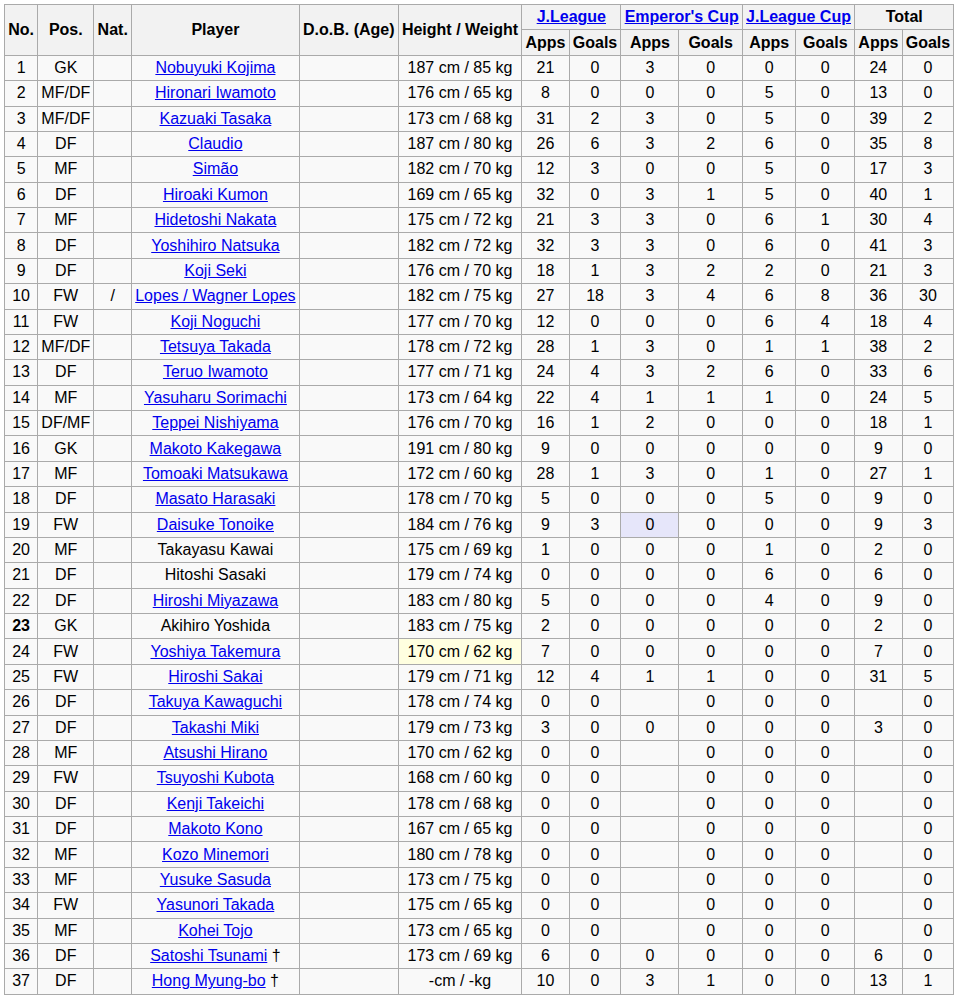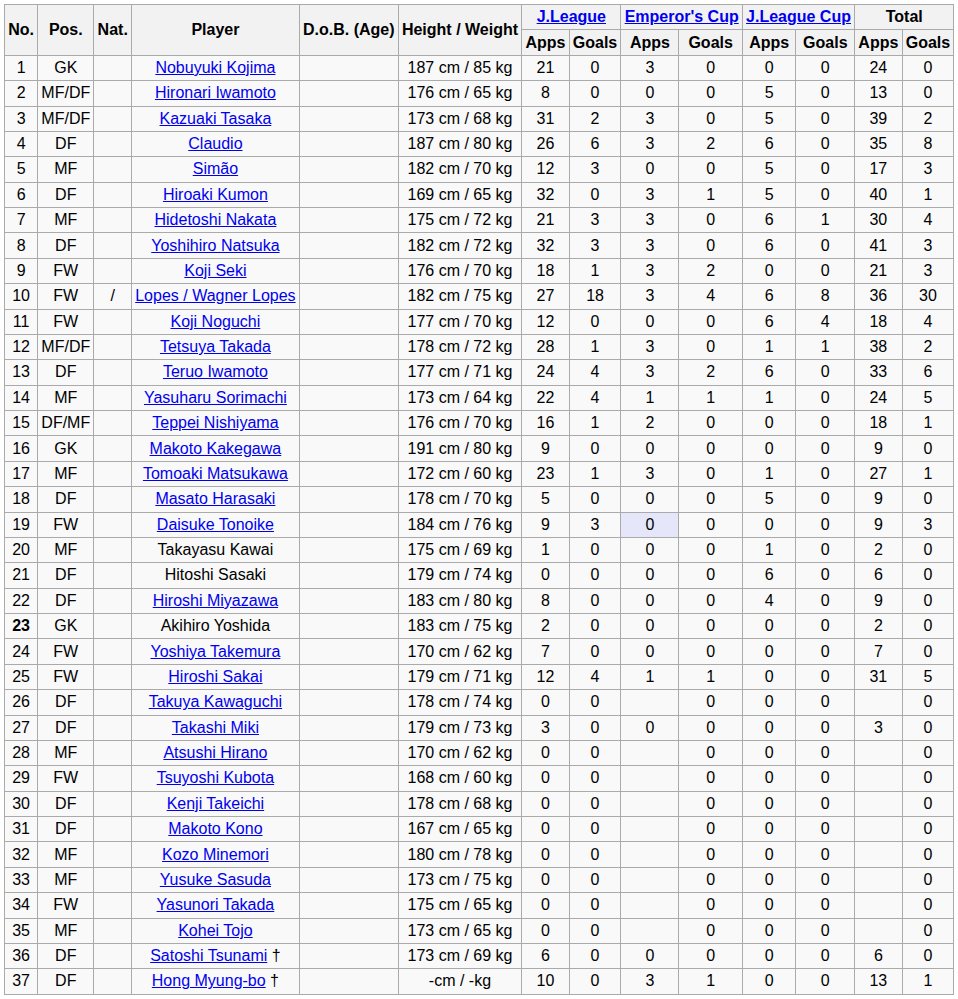 <table class="wikitable" style="text-align:center;">
 <tr>
 <th rowspan="2">No.</th>
 <th rowspan="2">Pos.</th>
 <th rowspan="2">Nat.</th>
 <th rowspan="2">Player</th>
 <th rowspan="2">D.o.B. (Age)</th>
 <th rowspan="2">Height / Weight</th>
 <th colspan="2"><a href='#'>J.League</a></th>
 <th colspan="2"><a href='#'>Emperor's Cup</a></th>
 <th colspan="2"><a href='#'>J.League Cup</a></th>
 <th colspan="2">Total</th>
 </tr>
 <tr>
 <th>Apps</th>
 <th>Goals</th>
 <th>Apps</th>
 <th>Goals</th>
 <th>Apps</th>
 <th>Goals</th>
 <th>Apps</th>
 <th>Goals</th>
 </tr>
 <tr>
 <td>1</td>
 <td>GK</td>
 <td></td>
 <td><a href='#'>Nobuyuki Kojima</a></td>
 <td></td>
 <td>187 cm / 85 kg</td>
 <td>21</td>
 <td>0</td>
 <td>3</td>
 <td>0</td>
 <td>0</td>
 <td>0</td>
 <td>24</td>
 <td>0</td>
 </tr>
 <tr>
 <td>2</td>
 <td>MF/DF</td>
 <td></td>
 <td><a href='#'>Hironari Iwamoto</a></td>
 <td></td>
 <td>176 cm / 65 kg</td>
 <td>8</td>
 <td>0</td>
 <td>0</td>
 <td>0</td>
 <td>5</td>
 <td>0</td>
 <td>13</td>
 <td>0</td>
 </tr>
 <tr>
 <td>3</td>
 <td>MF/DF</td>
 <td></td>
 <td><a href='#'>Kazuaki Tasaka</a></td>
 <td></td>
 <td>173 cm / 68 kg</td>
 <td>31</td>
 <td>2</td>
 <td>3</td>
 <td>0</td>
 <td>5</td>
 <td>0</td>
 <td>39</td>
 <td>2</td>
 </tr>
 <tr>
 <td>4</td>
 <td>DF</td>
 <td></td>
 <td><a href='#'>Claudio</a></td>
 <td></td>
 <td>187 cm / 80 kg</td>
 <td>26</td>
 <td>6</td>
 <td>3</td>
 <td>2</td>
 <td>6</td>
 <td>0</td>
 <td>35</td>
 <td>8</td>
 </tr>
 <tr>
 <td>5</td>
 <td>MF</td>
 <td></td>
 <td><a href='#'>Simão</a></td>
 <td></td>
 <td>182 cm / 70 kg</td>
 <td>12</td>
 <td>3</td>
 <td>0</td>
 <td>0</td>
 <td>5</td>
 <td>0</td>
 <td>17</td>
 <td>3</td>
 </tr>
 <tr>
 <td>6</td>
 <td>DF</td>
 <td></td>
 <td><a href='#'>Hiroaki Kumon</a></td>
 <td></td>
 <td>169 cm / 65 kg</td>
 <td>32</td>
 <td>0</td>
 <td>3</td>
 <td>1</td>
 <td>5</td>
 <td>0</td>
 <td>40</td>
 <td>1</td>
 </tr>
 <tr>
 <td>7</td>
 <td>MF</td>
 <td></td>
 <td><a href='#'>Hidetoshi Nakata</a></td>
 <td></td>
 <td>175 cm / 72 kg</td>
 <td>21</td>
 <td>3</td>
 <td>3</td>
 <td>0</td>
 <td>6</td>
 <td>1</td>
 <td>30</td>
 <td>4</td>
 </tr>
 <tr>
 <td>8</td>
 <td>DF</td>
 <td></td>
 <td><a href='#'>Yoshihiro Natsuka</a></td>
 <td></td>
 <td>182 cm / 72 kg</td>
 <td>32</td>
 <td>3</td>
 <td>3</td>
 <td>0</td>
 <td>6</td>
 <td>0</td>
 <td>41</td>
 <td>3</td>
 </tr>
 <tr>
 <td>9</td>
-<td>DF</td>
+<td>FW</td>
 <td></td>
 <td><a href='#'>Koji Seki</a></td>
 <td></td>
 <td>176 cm / 70 kg</td>
 <td>18</td>
 <td>1</td>
 <td>3</td>
 <td>2</td>
-<td>2</td>
+<td>0</td>
 <td>0</td>
 <td>21</td>
 <td>3</td>
 </tr>
 <tr>
 <td>10</td>
 <td>FW</td>
 <td>/</td>
 <td><a href='#'>Lopes / Wagner Lopes</a></td>
 <td></td>
 <td>182 cm / 75 kg</td>
 <td>27</td>
 <td>18</td>
 <td>3</td>
 <td>4</td>
 <td>6</td>
 <td>8</td>
 <td>36</td>
 <td>30</td>
 </tr>
 <tr>
 <td>11</td>
 <td>FW</td>
 <td></td>
 <td><a href='#'>Koji Noguchi</a></td>
 <td></td>
 <td>177 cm / 70 kg</td>
 <td>12</td>
 <td>0</td>
 <td>0</td>
 <td>0</td>
 <td>6</td>
 <td>4</td>
 <td>18</td>
 <td>4</td>
 </tr>
 <tr>
 <td>12</td>
 <td>MF/DF</td>
 <td></td>
 <td><a href='#'>Tetsuya Takada</a></td>
 <td></td>
 <td>178 cm / 72 kg</td>
 <td>28</td>
 <td>1</td>
 <td>3</td>
 <td>0</td>
 <td>1</td>
 <td>1</td>
 <td>38</td>
 <td>2</td>
 </tr>
 <tr>
 <td>13</td>
 <td>DF</td>
 <td></td>
 <td><a href='#'>Teruo Iwamoto</a></td>
 <td></td>
 <td>177 cm / 71 kg</td>
 <td>24</td>
 <td>4</td>
 <td>3</td>
 <td>2</td>
 <td>6</td>
 <td>0</td>
 <td>33</td>
 <td>6</td>
 </tr>
 <tr>
 <td>14</td>
 <td>MF</td>
 <td></td>
 <td><a href='#'>Yasuharu Sorimachi</a></td>
 <td></td>
 <td>173 cm / 64 kg</td>
 <td>22</td>
 <td>4</td>
 <td>1</td>
 <td>1</td>
 <td>1</td>
 <td>0</td>
 <td>24</td>
 <td>5</td>
 </tr>
 <tr>
 <td>15</td>
 <td>DF/MF</td>
 <td></td>
 <td><a href='#'>Teppei Nishiyama</a></td>
 <td></td>
 <td>176 cm / 70 kg</td>
 <td>16</td>
 <td>1</td>
 <td>2</td>
 <td>0</td>
 <td>0</td>
 <td>0</td>
 <td>18</td>
 <td>1</td>
 </tr>
 <tr>
 <td>16</td>
 <td>GK</td>
 <td></td>
 <td><a href='#'>Makoto Kakegawa</a></td>
 <td></td>
 <td>191 cm / 80 kg</td>
 <td>9</td>
 <td>0</td>
 <td>0</td>
 <td>0</td>
 <td>0</td>
 <td>0</td>
 <td>9</td>
 <td>0</td>
 </tr>
 <tr>
 <td>17</td>
 <td>MF</td>
 <td></td>
 <td><a href='#'>Tomoaki Matsukawa</a></td>
 <td></td>
 <td>172 cm / 60 kg</td>
-<td>28</td>
+<td>23</td>
 <td>1</td>
 <td>3</td>
 <td>0</td>
 <td>1</td>
 <td>0</td>
 <td>27</td>
 <td>1</td>
 </tr>
 <tr>
 <td>18</td>
 <td>DF</td>
 <td></td>
 <td><a href='#'>Masato Harasaki</a></td>
 <td></td>
 <td>178 cm / 70 kg</td>
 <td>5</td>
 <td>0</td>
 <td>0</td>
 <td>0</td>
 <td>5</td>
 <td>0</td>
 <td>9</td>
 <td>0</td>
 </tr>
 <tr>
 <td>19</td>
 <td>FW</td>
 <td></td>
 <td><a href='#'>Daisuke Tonoike</a></td>
 <td></td>
 <td>184 cm / 76 kg</td>
 <td>9</td>
 <td>3</td>
 <td style="background: lavender;">0</td>
 <td>0</td>
 <td>0</td>
 <td>0</td>
 <td>9</td>
 <td>3</td>
 </tr>
 <tr>
 <td>20</td>
 <td>MF</td>
 <td></td>
 <td>Takayasu Kawai</td>
 <td></td>
 <td>175 cm / 69 kg</td>
 <td>1</td>
 <td>0</td>
 <td>0</td>
 <td>0</td>
 <td>1</td>
 <td>0</td>
 <td>2</td>
 <td>0</td>
 </tr>
 <tr>
 <td>21</td>
 <td>DF</td>
 <td></td>
 <td>Hitoshi Sasaki</td>
 <td></td>
 <td>179 cm / 74 kg</td>
 <td>0</td>
 <td>0</td>
 <td>0</td>
 <td>0</td>
 <td>6</td>
 <td>0</td>
 <td>6</td>
 <td>0</td>
 </tr>
 <tr>
 <td>22</td>
 <td>DF</td>
 <td></td>
 <td><a href='#'>Hiroshi Miyazawa</a></td>
 <td></td>
 <td>183 cm / 80 kg</td>
-<td>5</td>
+<td>8</td>
 <td>0</td>
 <td>0</td>
 <td>0</td>
 <td>4</td>
 <td>0</td>
 <td>9</td>
 <td>0</td>
 </tr>
 <tr>
 <td><strong>23</strong></td>
 <td>GK</td>
 <td></td>
 <td>Akihiro Yoshida</td>
 <td></td>
 <td>183 cm / 75 kg</td>
 <td>2</td>
 <td>0</td>
 <td>0</td>
 <td>0</td>
 <td>0</td>
 <td>0</td>
 <td>2</td>
 <td>0</td>
 </tr>
 <tr>
 <td>24</td>
 <td>FW</td>
 <td></td>
 <td><a href='#'>Yoshiya Takemura</a></td>
 <td></td>
-<td style="background: lightyellow;">170 cm / 62 kg</td>
+<td>170 cm / 62 kg</td>
 <td>7</td>
 <td>0</td>
 <td>0</td>
 <td>0</td>
 <td>0</td>
 <td>0</td>
 <td>7</td>
 <td>0</td>
 </tr>
 <tr>
 <td>25</td>
 <td>FW</td>
 <td></td>
 <td><a href='#'>Hiroshi Sakai</a></td>
 <td></td>
 <td>179 cm / 71 kg</td>
 <td>12</td>
 <td>4</td>
 <td>1</td>
 <td>1</td>
 <td>0</td>
 <td>0</td>
 <td>31</td>
 <td>5</td>
 </tr>
 <tr>
 <td>26</td>
 <td>DF</td>
 <td></td>
 <td><a href='#'>Takuya Kawaguchi</a></td>
 <td></td>
 <td>178 cm / 74 kg</td>
 <td>0</td>
 <td>0</td>
 <td></td>
 <td>0</td>
 <td>0</td>
 <td>0</td>
 <td></td>
 <td>0</td>
 </tr>
 <tr>
 <td>27</td>
 <td>DF</td>
 <td></td>
 <td><a href='#'>Takashi Miki</a></td>
 <td></td>
 <td>179 cm / 73 kg</td>
 <td>3</td>
 <td>0</td>
 <td>0</td>
 <td>0</td>
 <td>0</td>
 <td>0</td>
 <td>3</td>
 <td>0</td>
 </tr>
 <tr>
 <td>28</td>
 <td>MF</td>
 <td></td>
 <td><a href='#'>Atsushi Hirano</a></td>
 <td></td>
 <td>170 cm / 62 kg</td>
 <td>0</td>
 <td>0</td>
 <td></td>
 <td>0</td>
 <td>0</td>
 <td>0</td>
 <td></td>
 <td>0</td>
 </tr>
 <tr>
 <td>29</td>
 <td>FW</td>
 <td></td>
 <td><a href='#'>Tsuyoshi Kubota</a></td>
 <td></td>
 <td>168 cm / 60 kg</td>
 <td>0</td>
 <td>0</td>
 <td></td>
 <td>0</td>
 <td>0</td>
 <td>0</td>
 <td></td>
 <td>0</td>
 </tr>
 <tr>
 <td>30</td>
 <td>DF</td>
 <td></td>
 <td><a href='#'>Kenji Takeichi</a></td>
 <td></td>
 <td>178 cm / 68 kg</td>
 <td>0</td>
 <td>0</td>
 <td></td>
 <td>0</td>
 <td>0</td>
 <td>0</td>
 <td></td>
 <td>0</td>
 </tr>
 <tr>
 <td>31</td>
 <td>DF</td>
 <td></td>
 <td><a href='#'>Makoto Kono</a></td>
 <td></td>
 <td>167 cm / 65 kg</td>
 <td>0</td>
 <td>0</td>
 <td></td>
 <td>0</td>
 <td>0</td>
 <td>0</td>
 <td></td>
 <td>0</td>
 </tr>
 <tr>
 <td>32</td>
 <td>MF</td>
 <td></td>
 <td><a href='#'>Kozo Minemori</a></td>
 <td></td>
 <td>180 cm / 78 kg</td>
 <td>0</td>
 <td>0</td>
 <td></td>
 <td>0</td>
 <td>0</td>
 <td>0</td>
 <td></td>
 <td>0</td>
 </tr>
 <tr>
 <td>33</td>
 <td>MF</td>
 <td></td>
 <td><a href='#'>Yusuke Sasuda</a></td>
 <td></td>
 <td>173 cm / 75 kg</td>
 <td>0</td>
 <td>0</td>
 <td></td>
 <td>0</td>
 <td>0</td>
 <td>0</td>
 <td></td>
 <td>0</td>
 </tr>
 <tr>
 <td>34</td>
 <td>FW</td>
 <td></td>
 <td><a href='#'>Yasunori Takada</a></td>
 <td></td>
 <td>175 cm / 65 kg</td>
 <td>0</td>
 <td>0</td>
 <td></td>
 <td>0</td>
 <td>0</td>
 <td>0</td>
 <td></td>
 <td>0</td>
 </tr>
 <tr>
 <td>35</td>
 <td>MF</td>
 <td></td>
 <td><a href='#'>Kohei Tojo</a></td>
 <td></td>
 <td>173 cm / 65 kg</td>
 <td>0</td>
 <td>0</td>
 <td></td>
 <td>0</td>
 <td>0</td>
 <td>0</td>
 <td></td>
 <td>0</td>
 </tr>
 <tr>
 <td>36</td>
 <td>DF</td>
 <td></td>
 <td><a href='#'>Satoshi Tsunami</a> †</td>
 <td></td>
 <td>173 cm / 69 kg</td>
 <td>6</td>
 <td>0</td>
 <td>0</td>
 <td>0</td>
 <td>0</td>
 <td>0</td>
 <td>6</td>
 <td>0</td>
 </tr>
 <tr>
 <td>37</td>
 <td>DF</td>
 <td></td>
 <td><a href='#'>Hong Myung-bo</a> †</td>
 <td></td>
 <td>-cm / -kg</td>
 <td>10</td>
 <td>0</td>
 <td>3</td>
 <td>1</td>
 <td>0</td>
 <td>0</td>
 <td>13</td>
 <td>1</td>
 </tr>
 </table>
